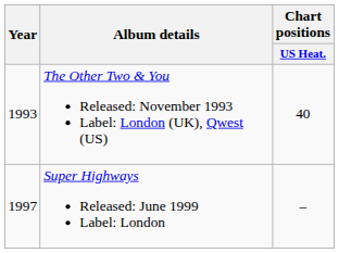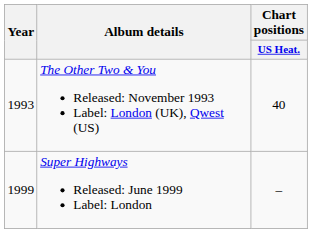 <table class="wikitable" style=text-align:center;>
 <tr>
 <th rowspan="2">Year</th>
 <th rowspan="2" style="width:250px;">Album details</th>
 <th colspan="1">Chart positions</th>
 </tr>
 <tr style="font-size:smaller;">
 <th width="35"><a href='#'>US Heat.</a><br></th>
 </tr>
 <tr>
 <td>1993</td>
 <td align=left><em><a href='#'>The Other Two & You</a></em><br><ul><li>Released: November 1993</li><li>Label: <a href='#'>London</a> (UK), <a href='#'>Qwest</a> (US)</li></ul></td>
 <td>40</td>
 </tr>
 <tr>
-<td>1997</td>
+<td>1999</td>
 <td align=left><em><a href='#'>Super Highways</a></em><br><ul><li>Released: June 1999</li><li>Label: London</li></ul></td>
 <td>–</td>
 </tr>
 </table>
